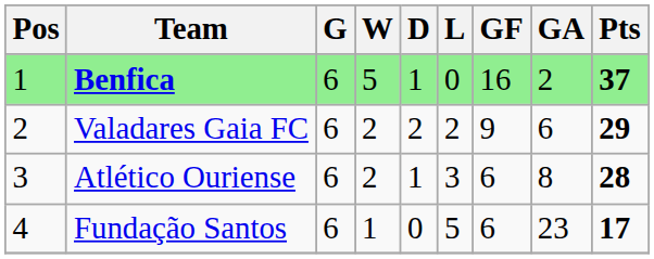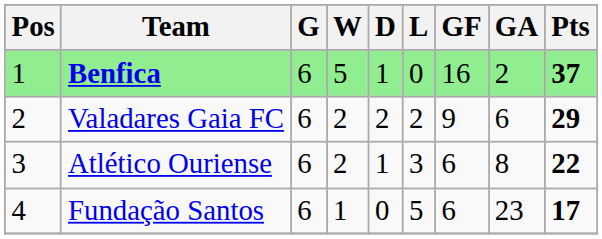 <table class="wikitable">
 <tr>
 <th>Pos</th>
 <th>Team</th>
 <th>G</th>
 <th>W</th>
 <th>D</th>
 <th>L</th>
 <th>GF</th>
 <th>GA</th>
 <th>Pts</th>
 </tr>
 <tr bgcolor=lightgreen>
 <td>1</td>
 <td><strong><a href='#'>Benfica</a></strong></td>
 <td>6</td>
 <td>5</td>
 <td>1</td>
 <td>0</td>
 <td>16</td>
 <td>2</td>
 <td><strong>37</strong></td>
 </tr>
 <tr>
 <td>2</td>
 <td><a href='#'>Valadares Gaia FC</a></td>
 <td>6</td>
 <td>2</td>
 <td>2</td>
 <td>2</td>
 <td>9</td>
 <td>6</td>
 <td><strong>29</strong></td>
 </tr>
 <tr>
 <td>3</td>
 <td><a href='#'>Atlético Ouriense</a></td>
 <td>6</td>
 <td>2</td>
 <td>1</td>
 <td>3</td>
 <td>6</td>
 <td>8</td>
-<td><strong>28</strong></td>
+<td><strong>22</strong></td>
 </tr>
 <tr>
 <td>4</td>
 <td><a href='#'>Fundação Santos</a></td>
 <td>6</td>
 <td>1</td>
 <td>0</td>
 <td>5</td>
 <td>6</td>
 <td>23</td>
 <td><strong>17</strong></td>
 </tr>
 <tr>
 </tr>
 </table>
